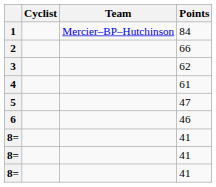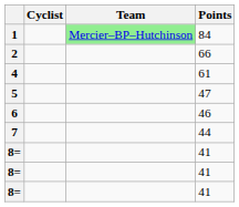 <table class=wikitable>
 <tr>
 <th></th>
 <th>Cyclist</th>
 <th>Team</th>
 <th>Points</th>
 </tr>
 <tr>
 <th>1</th>
 <td></td>
-<td><a href='#'>Mercier–BP–Hutchinson</a></td>
+<td style="background: lightgreen;"><a href='#'>Mercier–BP–Hutchinson</a></td>
 <td>84</td>
 </tr>
 <tr>
 <th>2</th>
 <td></td>
 <td></td>
 <td>66</td>
-</tr>
-<tr>
-<th>3</th>
-<td></td>
-<td></td>
-<td>62</td>
 </tr>
 <tr>
 <th>4</th>
 <td></td>
 <td></td>
 <td>61</td>
 </tr>
 <tr>
 <th>5</th>
 <td></td>
 <td></td>
 <td>47</td>
 </tr>
 <tr>
 <th>6</th>
 <td></td>
 <td></td>
 <td>46</td>
 </tr>
 <tr>
+<th>7</th>
+<td></td>
+<td></td>
+<td>44</td>
+</tr>
+<tr>
 <th>8=</th>
 <td></td>
 <td></td>
 <td>41</td>
 </tr>
 <tr>
 <th>8=</th>
 <td></td>
 <td></td>
 <td>41</td>
 </tr>
 <tr>
 <th>8=</th>
 <td></td>
 <td></td>
 <td>41</td>
 </tr>
 </table>
